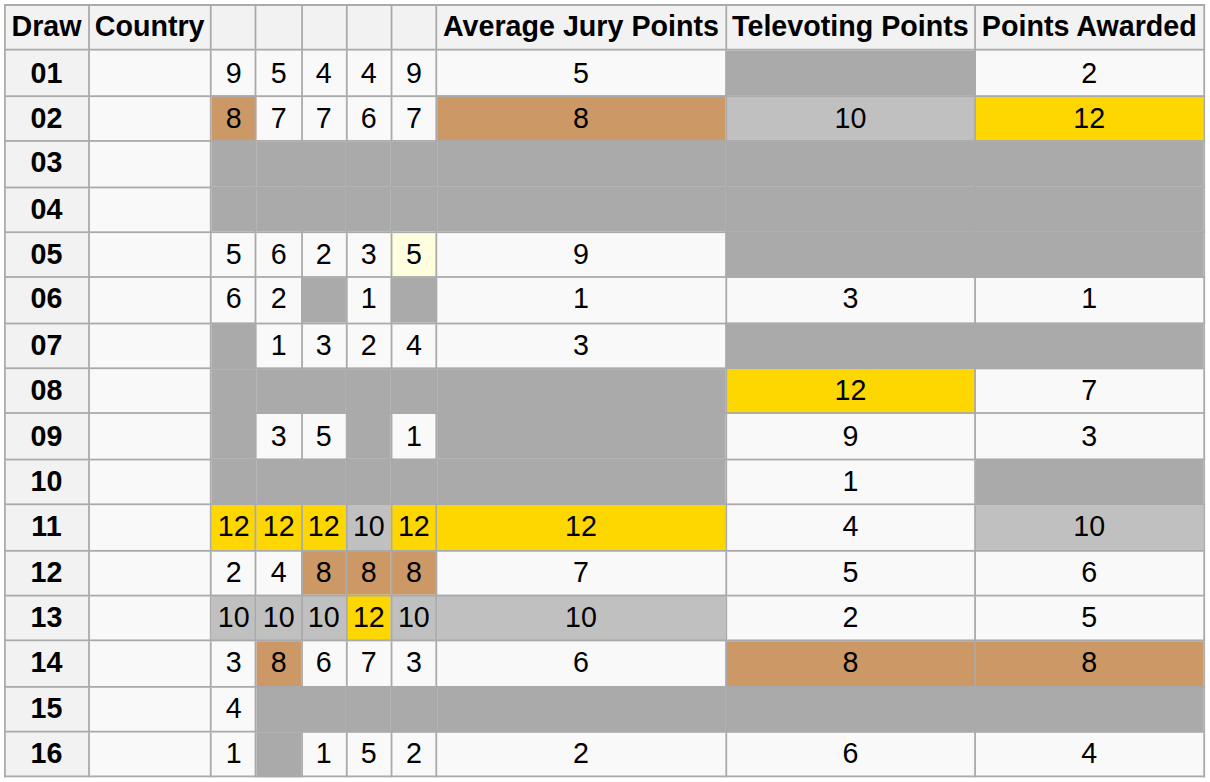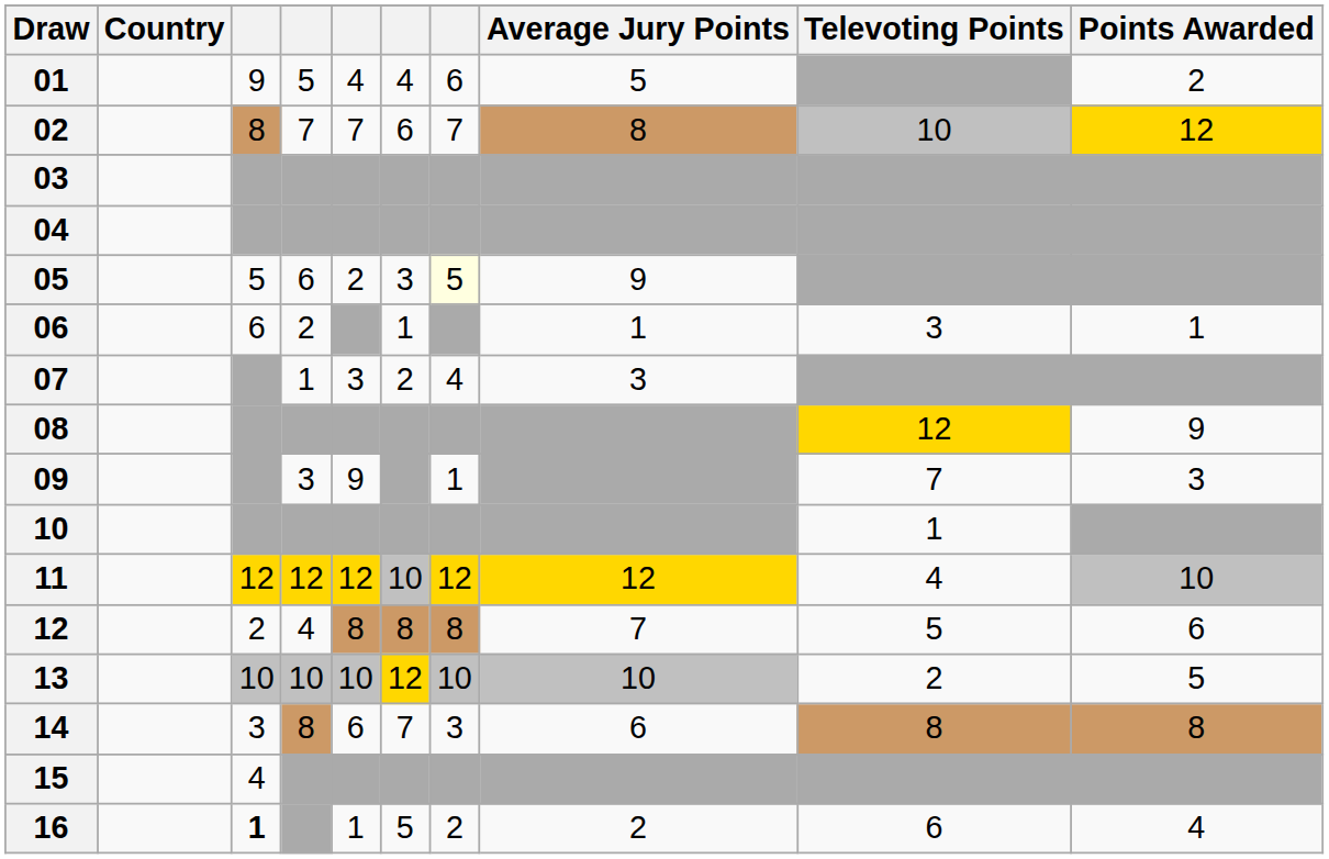 <table class="sortable wikitable collapsible plainrowheaders" style="text-align:center;">
 <tr>
 </tr>
 <tr>
 <th scope="col">Draw</th>
 <th scope="col">Country</th>
 <th scope="col"><small></small></th>
 <th scope="col"><small></small></th>
 <th scope="col"><small></small></th>
 <th scope="col"><small></small></th>
 <th scope="col"><small></small></th>
 <th scope="col">Average Jury Points</th>
 <th scope="col">Televoting Points</th>
 <th scope="col">Points Awarded</th>
 </tr>
 <tr>
 <th scope="row" style="text-align:center;">01</th>
 <td style="text-align:left;"></td>
 <td>9</td>
 <td>5</td>
 <td>4</td>
 <td>4</td>
-<td>9</td>
+<td>6</td>
 <td>5</td>
 <td style="background:#AAAAAA;"></td>
 <td>2</td>
 </tr>
 <tr>
 <th scope="row" style="text-align:center;">02</th>
 <td style="text-align:left;"></td>
 <td style="background:#CC9966;">8</td>
 <td>7</td>
 <td>7</td>
 <td>6</td>
 <td>7</td>
 <td style="background:#CC9966;">8</td>
 <td style="background:silver;">10</td>
 <td style="background:gold;">12</td>
 </tr>
 <tr>
 <th scope="row" style="text-align:center;">03</th>
 <td style="text-align:left;"></td>
 <td style="background:#AAAAAA;"></td>
 <td style="background:#AAAAAA;"></td>
 <td style="background:#AAAAAA;"></td>
 <td style="background:#AAAAAA;"></td>
 <td style="background:#AAAAAA;"></td>
 <td style="background:#AAAAAA;"></td>
 <td style="background:#AAAAAA;"></td>
 <td style="background:#AAAAAA;"></td>
 </tr>
 <tr class="sortbottom">
 <th scope="row" style="text-align:center;">04</th>
 <td style="text-align:left;"></td>
 <td style="background:#AAAAAA;"></td>
 <td style="background:#AAAAAA;"></td>
 <td style="background:#AAAAAA;"></td>
 <td style="background:#AAAAAA;"></td>
 <td style="background:#AAAAAA;"></td>
 <td style="background:#AAAAAA;"></td>
 <td style="background:#AAAAAA;"></td>
 <td style="background:#AAAAAA;"></td>
 </tr>
 <tr>
 <th scope="row" style="text-align:center;">05</th>
 <td style="text-align:left;"></td>
 <td>5</td>
 <td>6</td>
 <td>2</td>
 <td>3</td>
 <td style="background: lightyellow;">5</td>
 <td>9</td>
 <td style="background:#AAAAAA;"></td>
 <td style="background:#AAAAAA;"></td>
 </tr>
 <tr>
 <th scope="row" style="text-align:center;">06</th>
 <td style="text-align:left;"></td>
 <td>6</td>
 <td>2</td>
 <td style="background:#AAAAAA;"></td>
 <td>1</td>
 <td style="background:#AAAAAA;"></td>
 <td>1</td>
 <td>3</td>
 <td>1</td>
 </tr>
 <tr>
 <th scope="row" style="text-align:center;">07</th>
 <td style="text-align:left;"></td>
 <td style="background:#AAAAAA;"></td>
 <td>1</td>
 <td>3</td>
 <td>2</td>
 <td>4</td>
 <td>3</td>
 <td style="background:#AAAAAA;"></td>
 <td style="background:#AAAAAA;"></td>
 </tr>
 <tr>
 <th scope="row" style="text-align:center;">08</th>
 <td style="text-align:left;"></td>
 <td style="background:#AAAAAA;"></td>
 <td style="background:#AAAAAA;"></td>
 <td style="background:#AAAAAA;"></td>
 <td style="background:#AAAAAA;"></td>
 <td style="background:#AAAAAA;"></td>
 <td style="background:#AAAAAA;"></td>
 <td style="background:gold;">12</td>
-<td>7</td>
+<td>9</td>
 </tr>
 <tr>
 <th scope="row" style="text-align:center;">09</th>
 <td style="text-align:left;"></td>
 <td style="background:#AAAAAA;"></td>
 <td>3</td>
-<td>5</td>
+<td>9</td>
 <td style="background:#AAAAAA;"></td>
 <td>1</td>
 <td style="background:#AAAAAA;"></td>
-<td>9</td>
+<td>7</td>
 <td>3</td>
 </tr>
 <tr>
 <th scope="row" style="text-align:center;">10</th>
 <td style="text-align:left;"></td>
 <td style="background:#AAAAAA;"></td>
 <td style="background:#AAAAAA;"></td>
 <td style="background:#AAAAAA;"></td>
 <td style="background:#AAAAAA;"></td>
 <td style="background:#AAAAAA;"></td>
 <td style="background:#AAAAAA;"></td>
 <td>1</td>
 <td style="background:#AAAAAA;"></td>
 </tr>
 <tr>
 <th scope="row" style="text-align:center;">11</th>
 <td style="text-align:left;"></td>
 <td style="background:gold;">12</td>
 <td style="background:gold;">12</td>
 <td style="background:gold;">12</td>
 <td style="background:silver;">10</td>
 <td style="background:gold;">12</td>
 <td style="background:gold;">12</td>
 <td>4</td>
 <td style="background:silver;">10</td>
 </tr>
 <tr>
 <th scope="row" style="text-align:center;">12</th>
 <td style="text-align:left;"></td>
 <td>2</td>
 <td>4</td>
 <td style="background:#CC9966;">8</td>
 <td style="background:#CC9966;">8</td>
 <td style="background:#CC9966;">8</td>
 <td>7</td>
 <td>5</td>
 <td>6</td>
 </tr>
 <tr>
 <th scope="row" style="text-align:center;">13</th>
 <td style="text-align:left;"></td>
 <td style="background:silver;">10</td>
 <td style="background:silver;">10</td>
 <td style="background:silver;">10</td>
 <td style="background:gold;">12</td>
 <td style="background:silver;">10</td>
 <td style="background:silver;">10</td>
 <td>2</td>
 <td>5</td>
 </tr>
 <tr>
 <th scope="row" style="text-align:center;">14</th>
 <td style="text-align:left;"></td>
 <td>3</td>
 <td style="background:#CC9966;">8</td>
 <td>6</td>
 <td>7</td>
 <td>3</td>
 <td>6</td>
 <td style="background:#CC9966;">8</td>
 <td style="background:#CC9966;">8</td>
 </tr>
 <tr>
 <th scope="row" style="text-align:center;">15</th>
 <td style="text-align:left;"></td>
 <td>4</td>
 <td style="background:#AAAAAA;"></td>
 <td style="background:#AAAAAA;"></td>
 <td style="background:#AAAAAA;"></td>
 <td style="background:#AAAAAA;"></td>
 <td style="background:#AAAAAA;"></td>
 <td style="background:#AAAAAA;"></td>
 <td style="background:#AAAAAA;"></td>
 </tr>
 <tr>
 <th scope="row" style="text-align:center;">16</th>
 <td style="text-align:left;"></td>
-<td>1</td>
+<td><strong>1</strong></td>
 <td style="background:#AAAAAA;"></td>
 <td>1</td>
 <td>5</td>
 <td>2</td>
 <td>2</td>
 <td>6</td>
 <td>4</td>
 </tr>
 </table>
